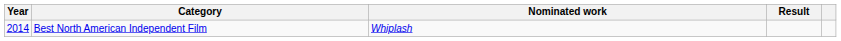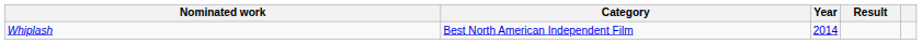 <table class=wikitable>
 <tr>
+<th scope="col" style="width:39em;">Nominated work</th>
+<th scope="col" style="width:33em;">Category</th>
 <th scope="col" style="width:1em;">Year</th>
-<th scope="col" style="width:33em;">Category</th>
-<th scope="col" style="width:39em;">Nominated work</th>
 <th scope="col" style="width:5em;">Result</th>
 <th scope="col" style="width:1em;"></th>
 </tr>
 <tr>
+<td><em><a href='#'>Whiplash</a></em></td>
+<td><a href='#'>Best North American Independent Film</a></td>
 <td><a href='#'>2014</a></td>
-<td><a href='#'>Best North American Independent Film</a></td>
-<td><em><a href='#'>Whiplash</a></em></td>
 <td></td>
 <td></td>
 </tr>
 </table>
